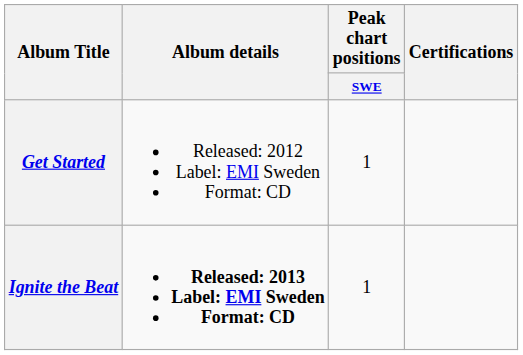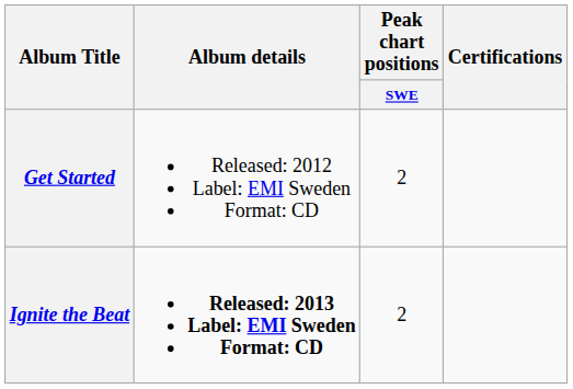 <table class="wikitable plainrowheaders" style="text-align:center;">
 <tr>
 <th scope="col" rowspan="2">Album Title</th>
 <th scope="col" rowspan="2">Album details</th>
 <th scope="col">Peak chart positions</th>
 <th scope="col" rowspan="2">Certifications</th>
 </tr>
 <tr>
 <th scope="col" style="width:3em;font-size:90%;"><small><a href='#'>SWE</a></small><br></th>
 </tr>
 <tr>
 <th scope="row"><em><a href='#'>Get Started</a></em></th>
 <td><br><ul><li>Released: 2012</li><li>Label: <a href='#'>EMI</a> Sweden</li><li>Format: CD</li></ul></td>
-<td style="text-align:center;">1</td>
+<td style="text-align:center;">2</td>
 <td align="left"></td>
 </tr>
 <tr>
 <th scope="row"><em><a href='#'>Ignite the Beat</a></em></th>
 <td><strong><br><ul><li>Released: 2013</li><li>Label: <a href='#'>EMI</a> Sweden</li><li>Format: CD</li></ul></strong></td>
-<td style="text-align:center;">1</td>
+<td style="text-align:center;">2</td>
 <td align="left"></td>
 </tr>
 </table>
